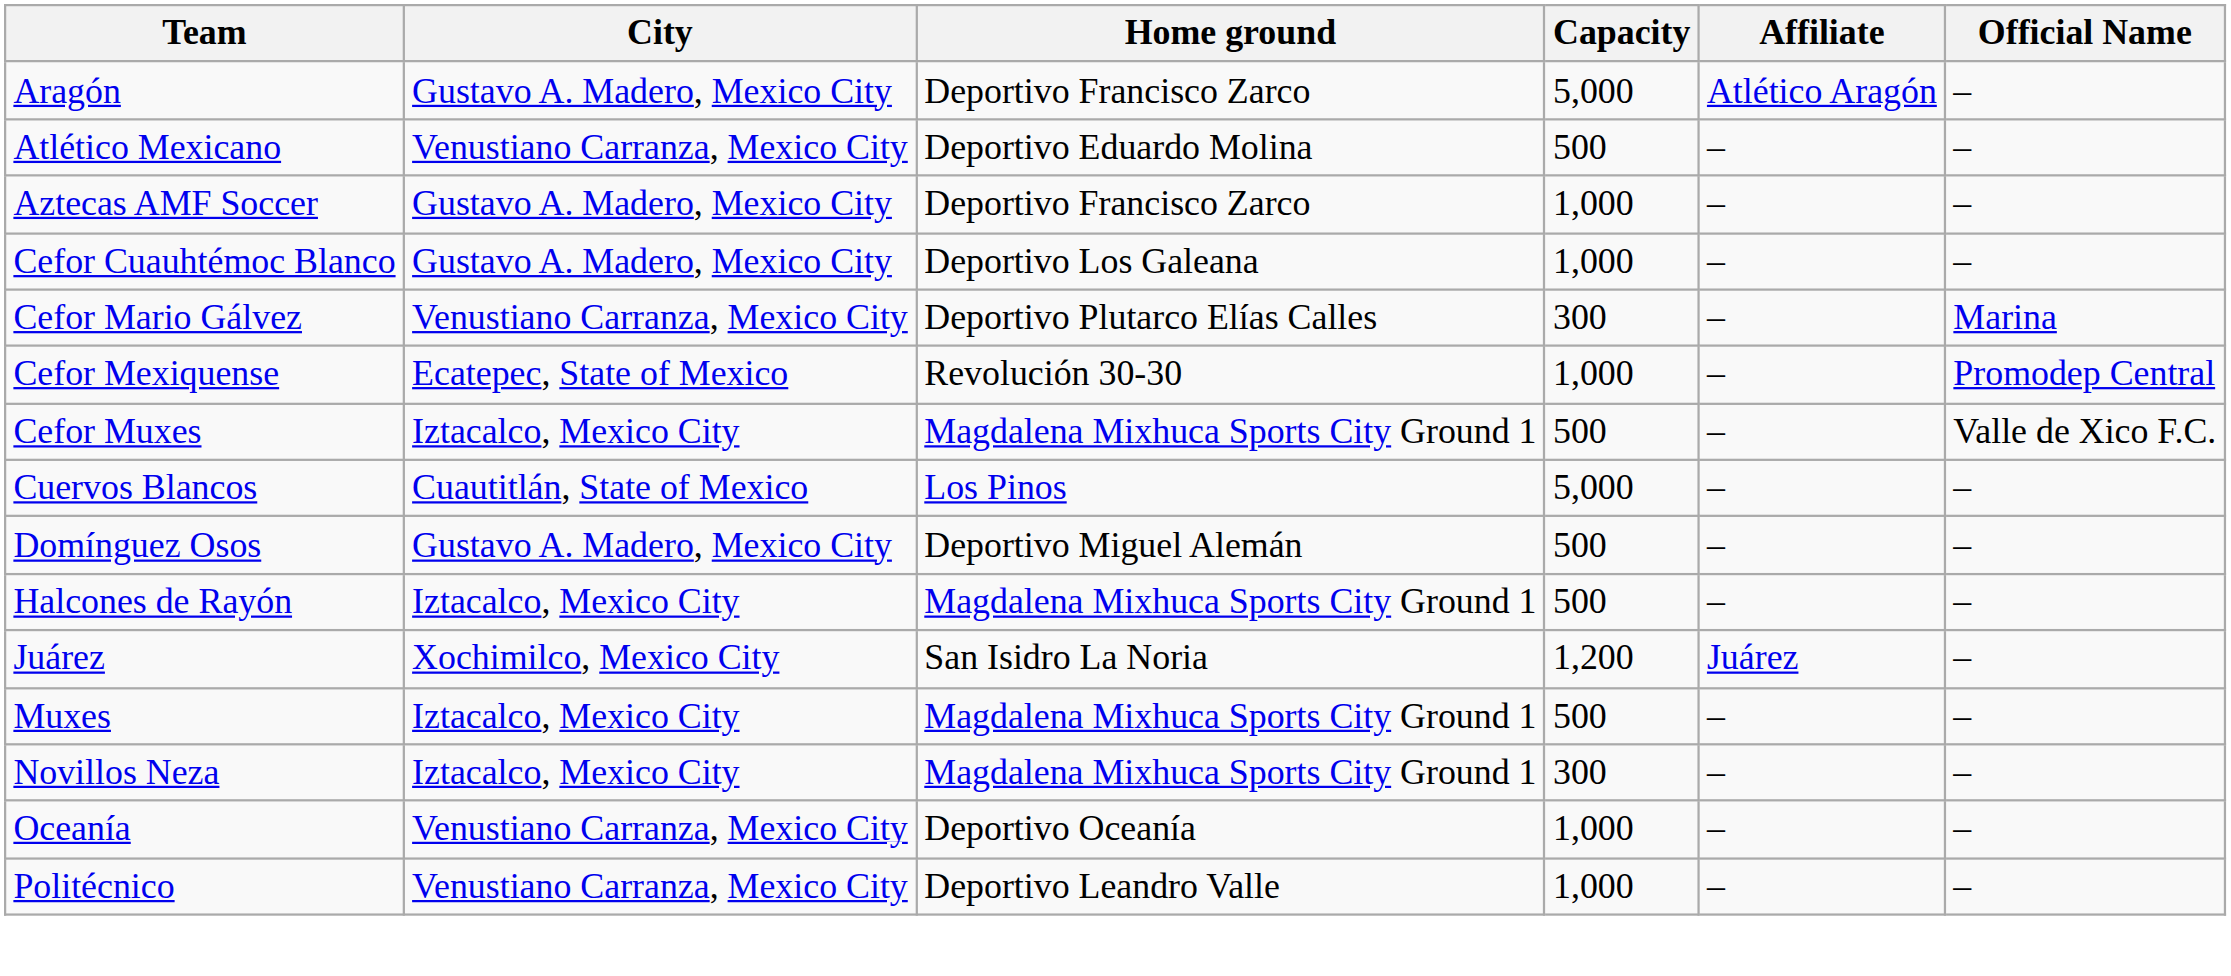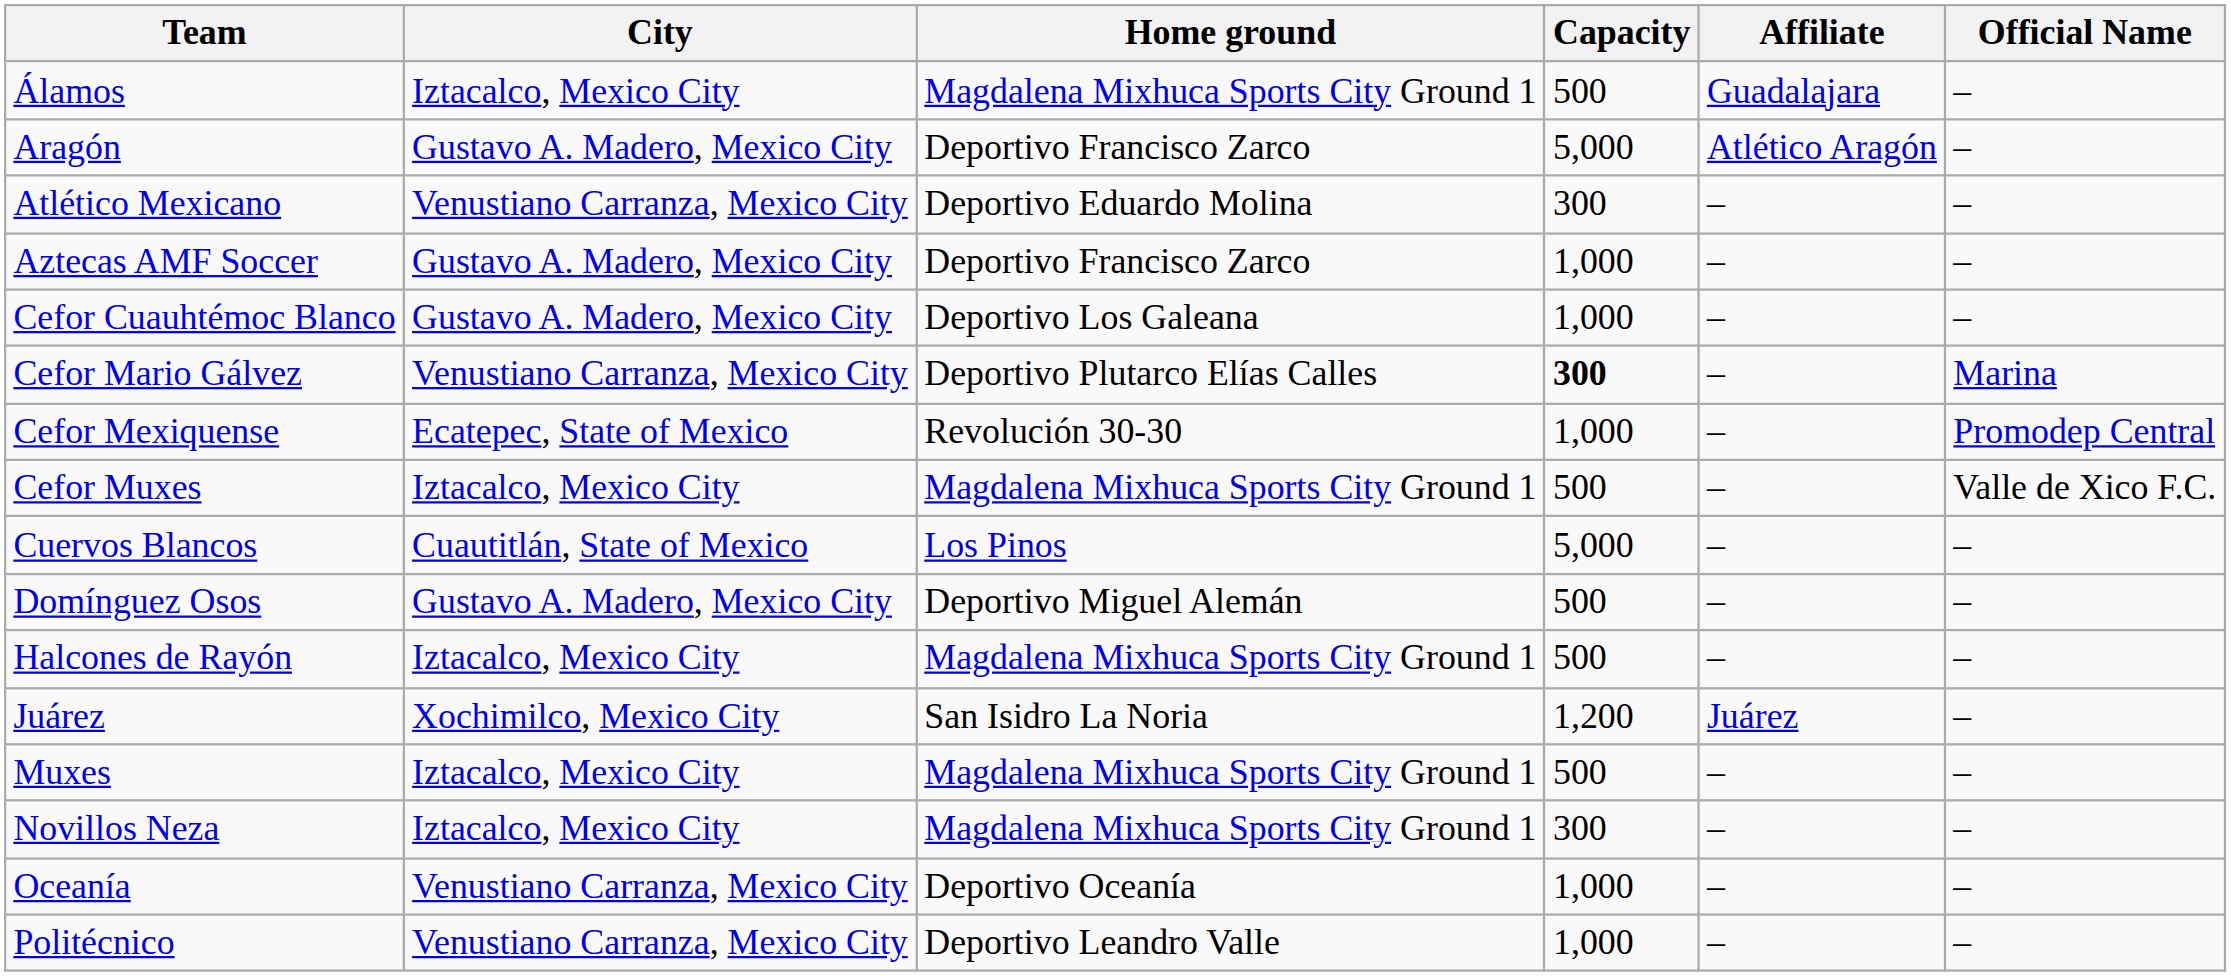 <table class="wikitable sortable">
 <tr>
 <th>Team</th>
 <th>City</th>
 <th>Home ground</th>
 <th>Capacity</th>
 <th>Affiliate</th>
 <th>Official Name</th>
+</tr>
+<tr>
+<td><a href='#'>Álamos</a></td>
+<td><a href='#'>Iztacalco</a>, <a href='#'>Mexico City</a></td>
+<td><a href='#'>Magdalena Mixhuca Sports City</a> Ground 1</td>
+<td>500</td>
+<td><a href='#'>Guadalajara</a></td>
+<td>–</td>
 </tr>
 <tr>
 <td><a href='#'>Aragón</a></td>
 <td><a href='#'>Gustavo A. Madero</a>, <a href='#'>Mexico City</a></td>
 <td>Deportivo Francisco Zarco</td>
 <td>5,000</td>
 <td><a href='#'>Atlético Aragón</a></td>
 <td>–</td>
 </tr>
 <tr>
 <td><a href='#'>Atlético Mexicano</a></td>
 <td><a href='#'>Venustiano Carranza</a>, <a href='#'>Mexico City</a></td>
 <td>Deportivo Eduardo Molina</td>
-<td>500</td>
+<td>300</td>
 <td>– </td>
 <td>–</td>
 </tr>
 <tr>
 <td><a href='#'>Aztecas AMF Soccer</a></td>
 <td><a href='#'>Gustavo A. Madero</a>, <a href='#'>Mexico City</a></td>
 <td>Deportivo Francisco Zarco</td>
 <td>1,000</td>
 <td>–</td>
 <td>–</td>
 </tr>
 <tr>
 <td><a href='#'>Cefor Cuauhtémoc Blanco</a></td>
 <td><a href='#'>Gustavo A. Madero</a>, <a href='#'>Mexico City</a></td>
 <td>Deportivo Los Galeana</td>
 <td>1,000</td>
 <td>–</td>
 <td>–</td>
 </tr>
 <tr>
 <td><a href='#'>Cefor Mario Gálvez</a></td>
 <td><a href='#'>Venustiano Carranza</a>, <a href='#'>Mexico City</a></td>
 <td>Deportivo Plutarco Elías Calles</td>
-<td>300</td>
+<td><strong>300</strong></td>
 <td>–</td>
 <td><a href='#'>Marina</a></td>
 </tr>
 <tr>
 <td><a href='#'>Cefor Mexiquense</a></td>
 <td><a href='#'>Ecatepec</a>, <a href='#'>State of Mexico</a></td>
 <td>Revolución 30-30</td>
 <td>1,000</td>
 <td>–</td>
 <td><a href='#'>Promodep Central</a></td>
 </tr>
 <tr>
 <td><a href='#'>Cefor Muxes</a></td>
 <td><a href='#'>Iztacalco</a>, <a href='#'>Mexico City</a></td>
 <td><a href='#'>Magdalena Mixhuca Sports City</a> Ground 1</td>
 <td>500</td>
 <td>–</td>
 <td>Valle de Xico F.C.</td>
 </tr>
 <tr>
 <td><a href='#'>Cuervos Blancos</a></td>
 <td><a href='#'>Cuautitlán</a>, <a href='#'>State of Mexico</a></td>
 <td><a href='#'>Los Pinos</a></td>
 <td>5,000</td>
 <td>–</td>
 <td>–</td>
 </tr>
 <tr>
 <td><a href='#'>Domínguez Osos</a></td>
 <td><a href='#'>Gustavo A. Madero</a>, <a href='#'>Mexico City</a></td>
 <td>Deportivo Miguel Alemán</td>
 <td>500</td>
 <td>– </td>
 <td>–</td>
 </tr>
 <tr>
 <td><a href='#'>Halcones de Rayón</a></td>
 <td><a href='#'>Iztacalco</a>, <a href='#'>Mexico City</a></td>
 <td><a href='#'>Magdalena Mixhuca Sports City</a> Ground 1</td>
 <td>500</td>
 <td>–</td>
 <td>–</td>
 </tr>
 <tr>
 <td><a href='#'>Juárez</a></td>
 <td><a href='#'>Xochimilco</a>, <a href='#'>Mexico City</a></td>
 <td>San Isidro La Noria</td>
 <td>1,200</td>
 <td><a href='#'>Juárez</a></td>
 <td>–</td>
 </tr>
 <tr>
 <td><a href='#'>Muxes</a></td>
 <td><a href='#'>Iztacalco</a>, <a href='#'>Mexico City</a></td>
 <td><a href='#'>Magdalena Mixhuca Sports City</a> Ground 1</td>
 <td>500</td>
 <td>–</td>
 <td>–</td>
 </tr>
 <tr>
 <td><a href='#'>Novillos Neza</a></td>
 <td><a href='#'>Iztacalco</a>, <a href='#'>Mexico City</a></td>
 <td><a href='#'>Magdalena Mixhuca Sports City</a> Ground 1</td>
 <td>300</td>
 <td>–</td>
 <td>–</td>
 </tr>
 <tr>
 <td><a href='#'>Oceanía</a></td>
 <td><a href='#'>Venustiano Carranza</a>, <a href='#'>Mexico City</a></td>
 <td>Deportivo Oceanía</td>
 <td>1,000</td>
 <td>–</td>
 <td>–</td>
 </tr>
 <tr>
 <td><a href='#'>Politécnico</a></td>
 <td><a href='#'>Venustiano Carranza</a>, <a href='#'>Mexico City</a></td>
 <td>Deportivo Leandro Valle</td>
 <td>1,000</td>
 <td>–</td>
 <td>–</td>
 </tr>
 </table>
